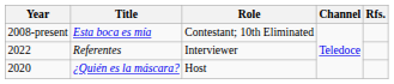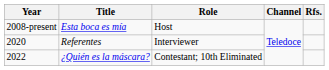 <table class="wikitable">
 <tr>
 <th>Year</th>
 <th>Title</th>
 <th>Role</th>
 <th>Channel</th>
 <th>Rfs.</th>
 </tr>
 <tr>
 <td>2008-present</td>
 <td><em><a href='#'>Esta boca es mía</a></em></td>
-<td>Contestant; 10th Eliminated</td>
+<td>Host</td>
 <td rowspan="3"><a href='#'>Teledoce</a></td>
 <td></td>
 </tr>
 <tr>
-<td>2022</td>
+<td>2020</td>
 <td><em>Referentes</em></td>
 <td>Interviewer</td>
 <td></td>
 </tr>
 <tr>
-<td>2020</td>
+<td>2022</td>
 <td><a href='#'><em>¿Quién es la máscara?</em></a></td>
-<td>Host</td>
+<td>Contestant; 10th Eliminated</td>
 <td></td>
 </tr>
 </table>
